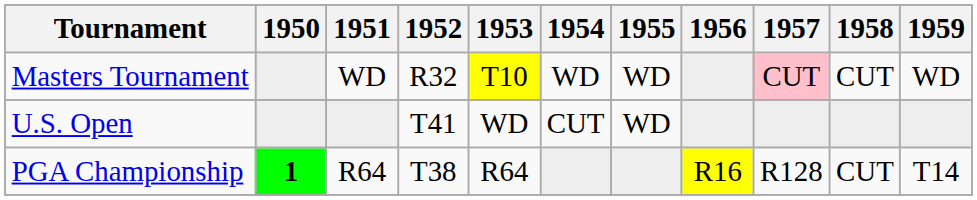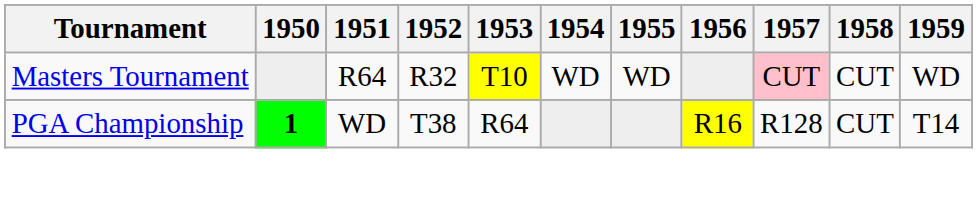 <table class="wikitable" style="font-size:95%;text-align:center;">
 <tr>
 <th>Tournament</th>
 <th>1950</th>
 <th>1951</th>
 <th>1952</th>
 <th>1953</th>
 <th>1954</th>
 <th>1955</th>
 <th>1956</th>
 <th>1957</th>
 <th>1958</th>
 <th>1959</th>
 </tr>
 <tr>
 <td align=left><a href='#'>Masters Tournament</a></td>
 <td style="background:#eeeeee;"></td>
-<td>WD</td>
+<td>R64</td>
 <td>R32</td>
 <td style="background:yellow;">T10</td>
 <td>WD</td>
 <td>WD</td>
 <td style="background:#eeeeee;"></td>
 <td style="background: pink;">CUT</td>
 <td>CUT</td>
 <td>WD</td>
 </tr>
 <tr>
-<td align=left><a href='#'>U.S. Open</a></td>
-<td style="background:#eeeeee;"></td>
-<td style="background:#eeeeee;"></td>
-<td>T41</td>
-<td>WD</td>
-<td>CUT</td>
-<td>WD</td>
-<td style="background:#eeeeee;"></td>
-<td style="background:#eeeeee;"></td>
-<td style="background:#eeeeee;"></td>
-<td style="background:#eeeeee;"></td>
-</tr>
-<tr>
 <td align=left><a href='#'>PGA Championship</a></td>
 <td style="background:lime;"><strong>1</strong></td>
-<td>R64</td>
+<td>WD</td>
 <td>T38</td>
 <td>R64</td>
 <td style="background:#eeeeee;"></td>
 <td style="background:#eeeeee;"></td>
 <td style="background:yellow;">R16</td>
 <td>R128</td>
 <td>CUT</td>
 <td>T14</td>
 </tr>
 </table>
